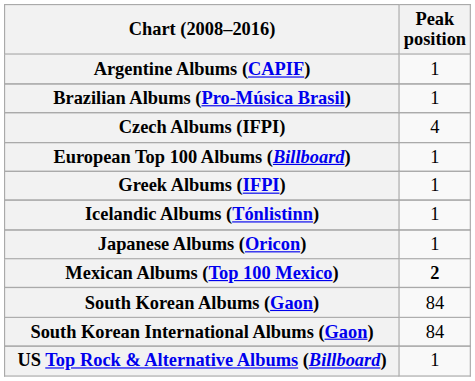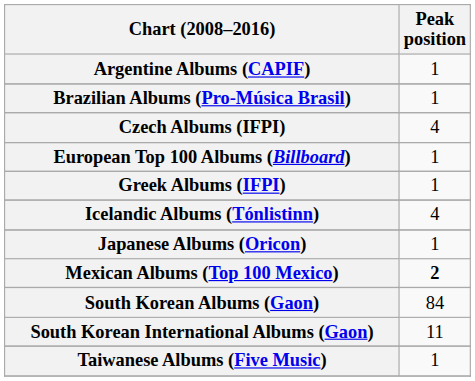 <table class="wikitable sortable plainrowheaders" style="text-align:center">
 <tr>
 <th scope="col" style="width:21em;">Chart (2008–2016)</th>
 <th scope="col">Peak<br>position</th>
 </tr>
 <tr>
 <th scope="row">Argentine Albums (<a href='#'>CAPIF</a>)</th>
 <td>1</td>
 </tr>
 <tr>
 </tr>
 <tr>
 </tr>
 <tr>
 </tr>
 <tr>
 </tr>
 <tr>
 <th scope="row">Brazilian Albums (<a href='#'>Pro-Música Brasil</a>)</th>
 <td>1</td>
 </tr>
 <tr>
 </tr>
 <tr>
 <th scope="row">Czech Albums (IFPI)</th>
 <td>4</td>
 </tr>
 <tr>
 </tr>
 <tr>
 </tr>
 <tr>
 <th scope="row">European Top 100 Albums (<em><a href='#'>Billboard</a></em>)</th>
 <td>1</td>
 </tr>
 <tr>
 </tr>
 <tr>
 </tr>
 <tr>
 </tr>
 <tr>
 <th scope="row">Greek Albums (<a href='#'>IFPI</a>)</th>
 <td>1</td>
 </tr>
 <tr>
 </tr>
 <tr>
 <th scope="row">Icelandic Albums (<a href='#'>Tónlistinn</a>)</th>
-<td>1</td>
+<td>4</td>
 </tr>
 <tr>
 </tr>
 <tr>
 </tr>
 <tr>
 <th scope="row">Japanese Albums (<a href='#'>Oricon</a>)</th>
 <td>1</td>
 </tr>
 <tr>
 <th scope="row">Mexican Albums (<a href='#'>Top 100 Mexico</a>)</th>
 <td><strong>2</strong></td>
 </tr>
 <tr>
 </tr>
 <tr>
 </tr>
 <tr>
 </tr>
 <tr>
 </tr>
 <tr>
 </tr>
 <tr>
 <th scope="row">South Korean Albums (<a href='#'>Gaon</a>)</th>
 <td>84</td>
 </tr>
 <tr>
 <th scope="row">South Korean International Albums (<a href='#'>Gaon</a>)</th>
-<td>84</td>
+<td>11</td>
 </tr>
 <tr>
 </tr>
 <tr>
 </tr>
 <tr>
 </tr>
 <tr>
+<th scope="row">Taiwanese Albums (<a href='#'>Five Music</a>)</th>
+<td>1</td>
 </tr>
 <tr>
 </tr>
 <tr>
 </tr>
 <tr>
-<th scope="row">US <a href='#'>Top Rock & Alternative Albums</a> (<em><a href='#'>Billboard</a></em>)</th>
-<td>1</td>
 </tr>
 </table>
